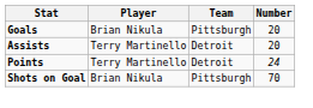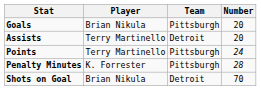 <table class="wikitable">
 <tr>
 <th>Stat</th>
 <th>Player</th>
 <th>Team</th>
 <th>Number</th>
 </tr>
 <tr>
 <td><strong>Goals</strong></td>
 <td>Brian Nikula</td>
 <td>Pittsburgh</td>
 <td align="center">20</td>
 </tr>
 <tr>
 <td><strong>Assists</strong></td>
 <td>Terry Martinello</td>
 <td>Detroit</td>
 <td align="center">20</td>
 </tr>
 <tr>
 <td><strong>Points</strong></td>
 <td>Terry Martinello</td>
-<td>Detroit</td>
+<td>Pittsburgh</td>
 <td align="center"><em>24</em></td>
+</tr>
+<tr>
+<td><strong>Penalty Minutes</strong></td>
+<td>K. Forrester</td>
+<td>Pittsburgh</td>
+<td align="center"><em>28</em></td>
 </tr>
 <tr>
 <td><strong>Shots on Goal</strong></td>
 <td>Brian Nikula</td>
-<td>Pittsburgh</td>
+<td>Detroit</td>
 <td align="center">70</td>
 </tr>
 </table>
